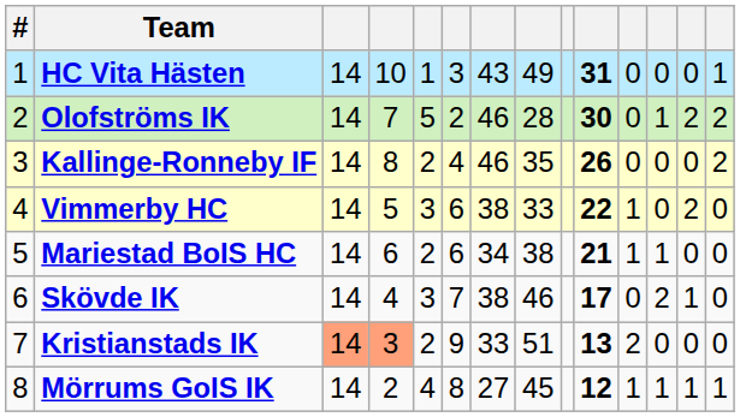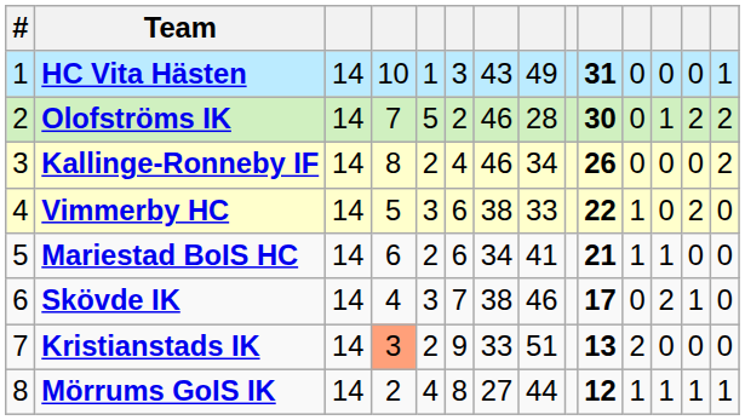 <table class="wikitable sortable">
 <tr>
 <th>#</th>
 <th>Team</th>
 <th></th>
 <th></th>
 <th></th>
 <th></th>
 <th></th>
 <th></th>
 <th></th>
 <th></th>
 <th></th>
 <th></th>
 <th></th>
 <th></th>
 </tr>
 <tr style="background: #BBEBFF;">
 <td>1</td>
 <td><strong><a href='#'>HC Vita Hästen</a></strong></td>
 <td style="text-align: center;">14</td>
 <td style="text-align: center;">10</td>
 <td style="text-align: center;">1</td>
 <td style="text-align: center;">3</td>
 <td style="text-align: center;">43</td>
 <td style="text-align: center;">49</td>
 <td style="text-align: center;"></td>
 <td style="text-align: center;"><strong>31</strong></td>
 <td style="text-align: center;">0</td>
 <td style="text-align: center;">0</td>
 <td style="text-align: center;">0</td>
 <td style="text-align: center;">1</td>
 </tr>
 <tr style="background: #D0F0C0;">
 <td>2</td>
 <td><strong><a href='#'>Olofströms IK</a></strong></td>
 <td style="text-align: center;">14</td>
 <td style="text-align: center;">7</td>
 <td style="text-align: center;">5</td>
 <td style="text-align: center;">2</td>
 <td style="text-align: center;">46</td>
 <td style="text-align: center;">28</td>
 <td style="text-align: center;"></td>
 <td style="text-align: center;"><strong>30</strong></td>
 <td style="text-align: center;">0</td>
 <td style="text-align: center;">1</td>
 <td style="text-align: center;">2</td>
 <td style="text-align: center;">2</td>
 </tr>
 <tr style="background: #FFFFCC;">
 <td>3</td>
 <td><strong><a href='#'>Kallinge-Ronneby IF</a></strong></td>
 <td style="text-align: center;">14</td>
 <td style="text-align: center;">8</td>
 <td style="text-align: center;">2</td>
 <td style="text-align: center;">4</td>
 <td style="text-align: center;">46</td>
-<td style="text-align: center;">35</td>
+<td style="text-align: center;">34</td>
 <td style="text-align: center;"></td>
 <td style="text-align: center;"><strong>26</strong></td>
 <td style="text-align: center;">0</td>
 <td style="text-align: center;">0</td>
 <td style="text-align: center;">0</td>
 <td style="text-align: center;">2</td>
 </tr>
 <tr style="background: #FFFFCC;">
 <td>4</td>
 <td><strong><a href='#'>Vimmerby HC</a></strong></td>
 <td style="text-align: center;">14</td>
 <td style="text-align: center;">5</td>
 <td style="text-align: center;">3</td>
 <td style="text-align: center;">6</td>
 <td style="text-align: center;">38</td>
 <td style="text-align: center;">33</td>
 <td style="text-align: center;"></td>
 <td style="text-align: center;"><strong>22</strong></td>
 <td style="text-align: center;">1</td>
 <td style="text-align: center;">0</td>
 <td style="text-align: center;">2</td>
 <td style="text-align: center;">0</td>
 </tr>
 <tr>
 <td>5</td>
 <td><strong><a href='#'>Mariestad BoIS HC</a></strong></td>
 <td style="text-align: center;">14</td>
 <td style="text-align: center;">6</td>
 <td style="text-align: center;">2</td>
 <td style="text-align: center;">6</td>
 <td style="text-align: center;">34</td>
-<td style="text-align: center;">38</td>
+<td style="text-align: center;">41</td>
 <td style="text-align: center;"></td>
 <td style="text-align: center;"><strong>21</strong></td>
 <td style="text-align: center;">1</td>
 <td style="text-align: center;">1</td>
 <td style="text-align: center;">0</td>
 <td style="text-align: center;">0</td>
 </tr>
 <tr>
 <td>6</td>
 <td><strong><a href='#'>Skövde IK</a></strong></td>
 <td style="text-align: center;">14</td>
 <td style="text-align: center;">4</td>
 <td style="text-align: center;">3</td>
 <td style="text-align: center;">7</td>
 <td style="text-align: center;">38</td>
 <td style="text-align: center;">46</td>
 <td style="text-align: center;"></td>
 <td style="text-align: center;"><strong>17</strong></td>
 <td style="text-align: center;">0</td>
 <td style="text-align: center;">2</td>
 <td style="text-align: center;">1</td>
 <td style="text-align: center;">0</td>
 </tr>
 <tr>
 <td>7</td>
 <td><strong><a href='#'>Kristianstads IK</a></strong></td>
-<td style="background: lightsalmon; text-align: center;">14</td>
+<td style="text-align: center;">14</td>
 <td style="background: lightsalmon; text-align: center;">3</td>
 <td style="text-align: center;">2</td>
 <td style="text-align: center;">9</td>
 <td style="text-align: center;">33</td>
 <td style="text-align: center;">51</td>
 <td style="text-align: center;"></td>
 <td style="text-align: center;"><strong>13</strong></td>
 <td style="text-align: center;">2</td>
 <td style="text-align: center;">0</td>
 <td style="text-align: center;">0</td>
 <td style="text-align: center;">0</td>
 </tr>
 <tr>
 <td>8</td>
 <td><strong><a href='#'>Mörrums GoIS IK</a></strong></td>
 <td style="text-align: center;">14</td>
 <td style="text-align: center;">2</td>
 <td style="text-align: center;">4</td>
 <td style="text-align: center;">8</td>
 <td style="text-align: center;">27</td>
-<td style="text-align: center;">45</td>
+<td style="text-align: center;">44</td>
 <td style="text-align: center;"></td>
 <td style="text-align: center;"><strong>12</strong></td>
 <td style="text-align: center;">1</td>
 <td style="text-align: center;">1</td>
 <td style="text-align: center;">1</td>
 <td style="text-align: center;">1</td>
 </tr>
 </table>
